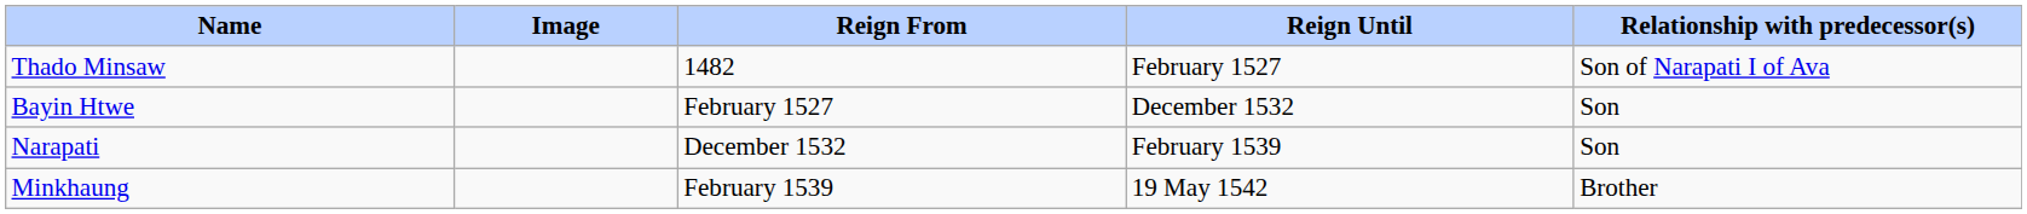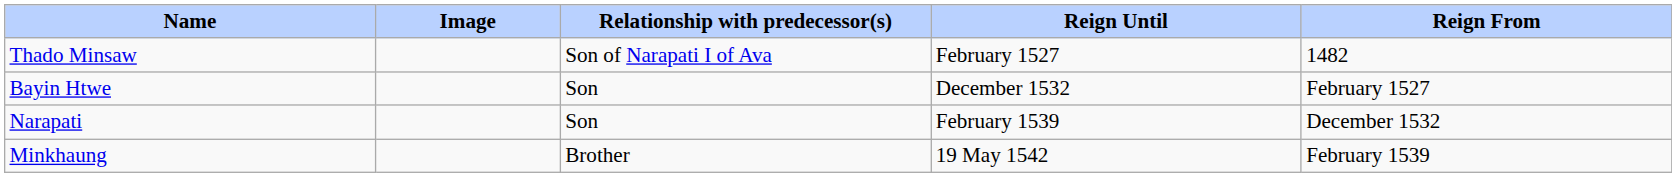 <table width=100% class="wikitable">
 <tr>
 <th style="background-color:#B9D1FF" width=10%>Name</th>
 <th style="background-color:#B9D1FF" width=5%>Image</th>
+<th style="background-color:#B9D1FF" width=10%>Relationship with predecessor(s)</th>
+<th style="background-color:#B9D1FF" width=10%>Reign Until</th>
 <th style="background-color:#B9D1FF" width=10%>Reign From</th>
-<th style="background-color:#B9D1FF" width=10%>Reign Until</th>
-<th style="background-color:#B9D1FF" width=10%>Relationship with predecessor(s)</th>
 </tr>
 <tr>
 <td><a href='#'>Thado Minsaw</a></td>
 <td></td>
+<td>Son of <a href='#'>Narapati I of Ava</a></td>
+<td>February 1527</td>
 <td>1482</td>
-<td>February 1527</td>
-<td>Son of <a href='#'>Narapati I of Ava</a></td>
 </tr>
 <tr>
 <td><a href='#'>Bayin Htwe</a></td>
 <td></td>
+<td>Son</td>
+<td> December 1532</td>
 <td>February 1527</td>
-<td> December 1532</td>
-<td>Son</td>
 </tr>
 <tr>
 <td><a href='#'>Narapati</a></td>
 <td></td>
+<td>Son</td>
+<td>February 1539</td>
 <td> December 1532</td>
-<td>February 1539</td>
-<td>Son</td>
 </tr>
 <tr>
 <td><a href='#'>Minkhaung</a></td>
 <td></td>
+<td>Brother</td>
+<td>19 May 1542</td>
 <td>February 1539</td>
-<td>19 May 1542</td>
-<td>Brother</td>
 </tr>
 </table>
